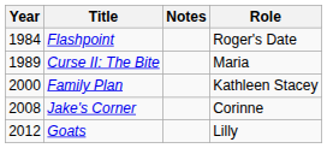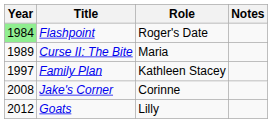 <table class="wikitable sortable">
 <tr>
 <th>Year</th>
 <th>Title</th>
+<th>Role</th>
 <th>Notes</th>
-<th>Role</th>
 </tr>
 <tr>
-<td>1984</td>
+<td style="background: lightgreen;">1984</td>
 <td><a href='#'><em>Flashpoint</em></a></td>
+<td>Roger's Date</td>
 <td></td>
-<td>Roger's Date</td>
 </tr>
 <tr>
 <td>1989</td>
 <td><em><a href='#'>Curse II: The Bite</a></em></td>
+<td>Maria</td>
 <td></td>
-<td>Maria</td>
 </tr>
 <tr>
-<td>2000</td>
+<td>1997</td>
 <td><a href='#'><em>Family Plan</em></a></td>
+<td>Kathleen Stacey</td>
 <td></td>
-<td>Kathleen Stacey</td>
 </tr>
 <tr>
 <td>2008</td>
 <td><a href='#'><em>Jake's Corner</em></a></td>
+<td>Corinne</td>
 <td></td>
-<td>Corinne</td>
 </tr>
 <tr>
 <td>2012</td>
 <td><a href='#'><em>Goats</em></a></td>
+<td>Lilly</td>
 <td></td>
-<td>Lilly</td>
 </tr>
 </table>
